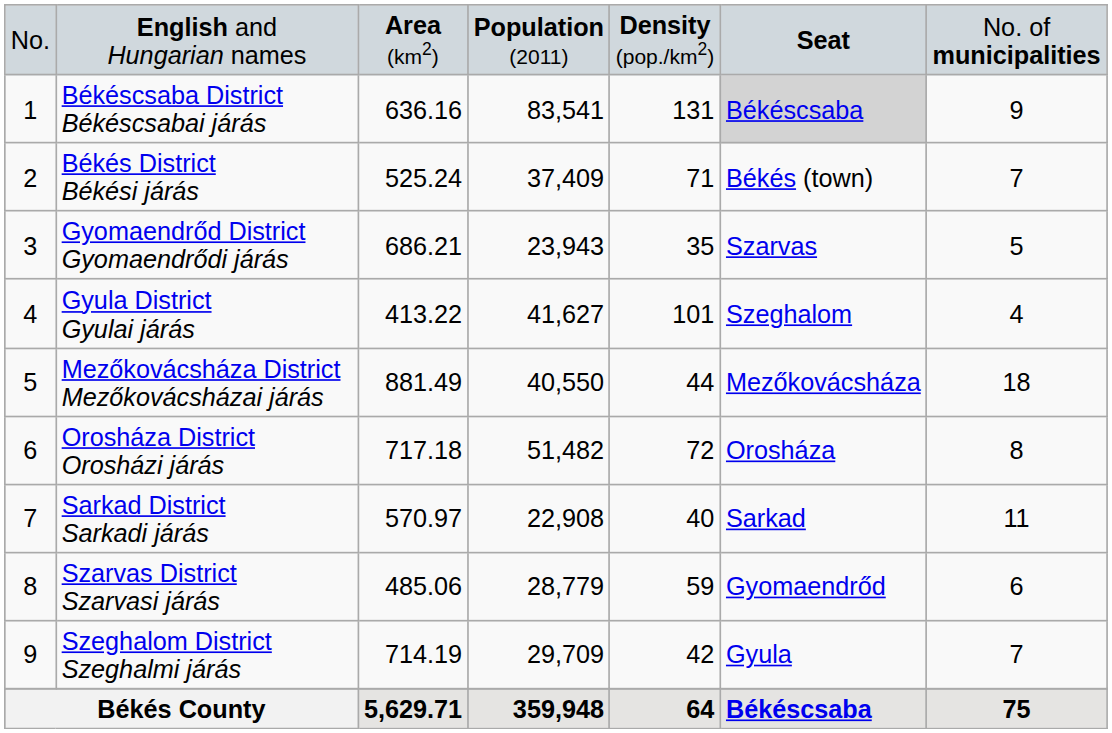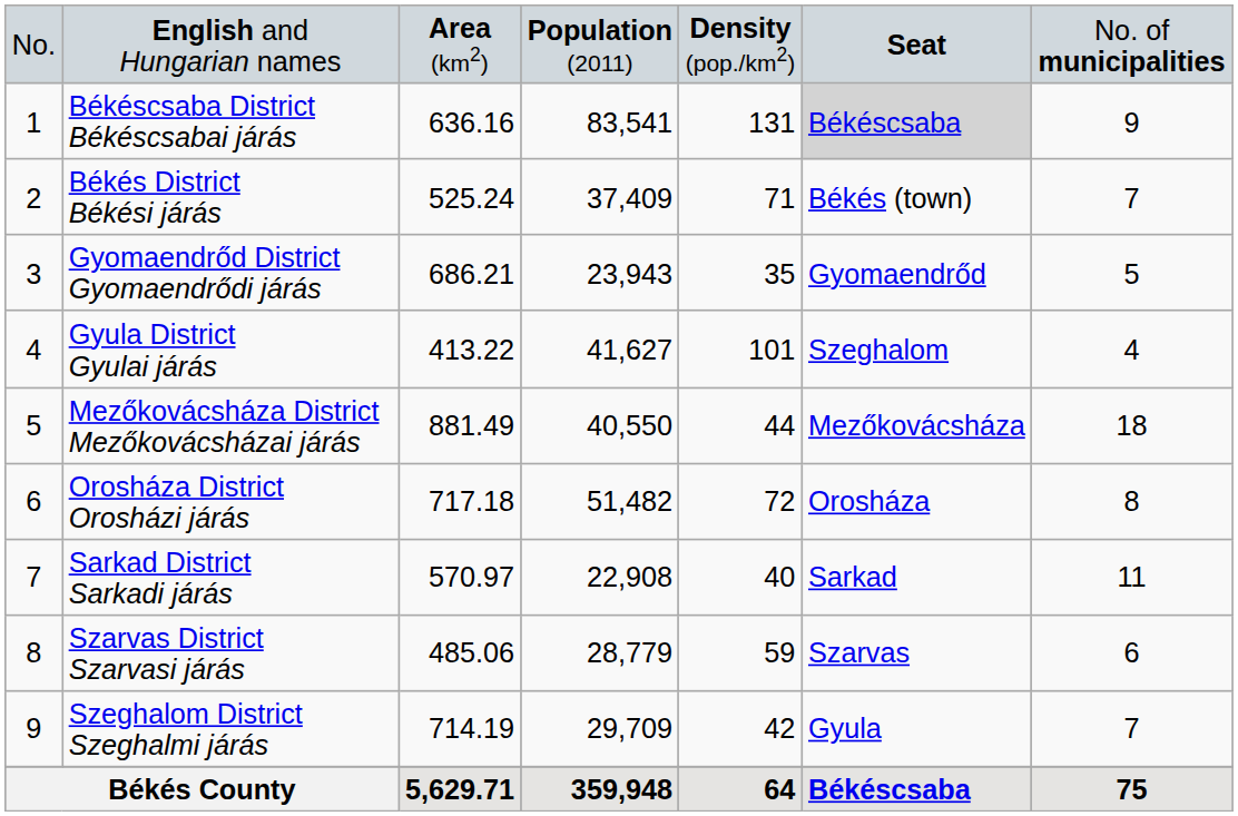 <table class="wikitable" style="font-size:95%">
 <tr bgcolor="D0D8DD">
 <td align="center">No.</td>
 <td style=width:175px; align="center"><strong>English</strong> and<br><em>Hungarian</em> names</td>
 <td align="center"><strong>Area</strong><br> <small>(km<sup>2</sup>)</small></td>
 <td align="center"><strong>Population</strong><br> <small>(2011)</small></td>
 <td align="center"><strong>Density</strong><br> <small>(pop./km<sup>2</sup>)</small></td>
 <td align="center"><strong>Seat</strong></td>
 <td align="center">No. of<br><strong>municipalities</strong></td>
 </tr>
 <tr>
 <td align="center">1</td>
 <td><a href='#'>Békéscsaba District</a><br> <em>Békéscsabai járás</em></td>
 <td align="right">636.16</td>
 <td align="right">83,541</td>
 <td align="right">131</td>
 <td style="background: lightgrey;"><a href='#'>Békéscsaba</a></td>
 <td align="center">9</td>
 </tr>
 <tr>
 <td align="center">2</td>
 <td><a href='#'>Békés District</a><br> <em>Békési járás</em></td>
 <td align="right">525.24</td>
 <td align="right">37,409</td>
 <td align="right">71</td>
 <td><a href='#'>Békés</a> (town)</td>
 <td align="center">7</td>
 </tr>
 <tr>
 <td align="center">3</td>
 <td><a href='#'>Gyomaendrőd District</a><br> <em>Gyomaendrődi járás</em></td>
 <td align="right">686.21</td>
 <td align="right">23,943</td>
 <td align="right">35</td>
-<td><a href='#'>Szarvas</a></td>
+<td><a href='#'>Gyomaendrőd</a></td>
 <td align="center">5</td>
 </tr>
 <tr>
 <td align="center">4</td>
 <td><a href='#'>Gyula District</a><br> <em>Gyulai járás</em></td>
 <td align="right">413.22</td>
 <td align="right">41,627</td>
 <td align="right">101</td>
 <td><a href='#'>Szeghalom</a></td>
 <td align="center">4</td>
 </tr>
 <tr>
 <td align="center">5</td>
 <td><a href='#'>Mezőkovácsháza District</a><br> <em>Mezőkovácsházai járás</em></td>
 <td align="right">881.49</td>
 <td align="right">40,550</td>
 <td align="right">44</td>
 <td><a href='#'>Mezőkovácsháza</a></td>
 <td align="center">18</td>
 </tr>
 <tr>
 <td align="center">6</td>
 <td><a href='#'>Orosháza District</a><br> <em>Orosházi járás</em></td>
 <td align="right">717.18</td>
 <td align="right">51,482</td>
 <td align="right">72</td>
 <td><a href='#'>Orosháza</a></td>
 <td align="center">8</td>
 </tr>
 <tr>
 <td align="center">7</td>
 <td><a href='#'>Sarkad District</a><br> <em>Sarkadi járás</em></td>
 <td align="right">570.97</td>
 <td align="right">22,908</td>
 <td align="right">40</td>
 <td><a href='#'>Sarkad</a></td>
 <td align="center">11</td>
 </tr>
 <tr>
 <td align="center">8</td>
 <td><a href='#'>Szarvas District</a><br> <em>Szarvasi járás</em></td>
 <td align="right">485.06</td>
 <td align="right">28,779</td>
 <td align="right">59</td>
-<td><a href='#'>Gyomaendrőd</a></td>
+<td><a href='#'>Szarvas</a></td>
 <td align="center">6</td>
 </tr>
 <tr>
 <td align="center">9</td>
 <td><a href='#'>Szeghalom District</a><br> <em>Szeghalmi járás</em></td>
 <td align="right">714.19</td>
 <td align="right">29,709</td>
 <td align="right">42</td>
 <td><a href='#'>Gyula</a></td>
 <td align="center">7</td>
 </tr>
 <tr>
 </tr>
 <tr bgcolor="E5E4E2">
 <th colspan="2">Békés County</th>
 <td align="right"><strong>5,629.71</strong></td>
 <td align="right"><strong>359,948</strong></td>
 <td align="right"><strong>64</strong></td>
 <td><strong><a href='#'>Békéscsaba</a></strong></td>
 <td align="center"><strong>75</strong></td>
 </tr>
 </table>
